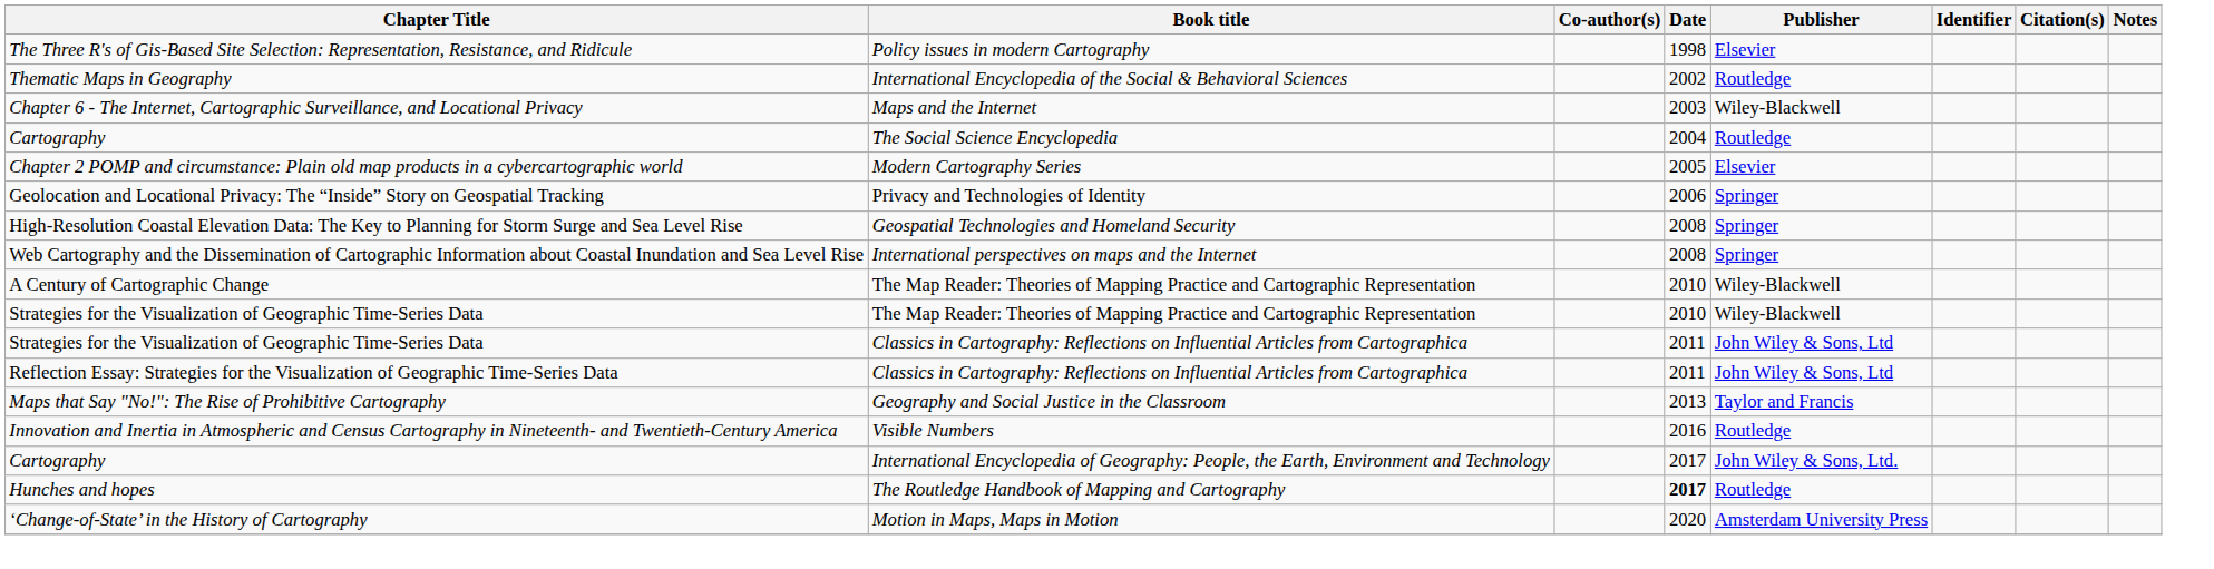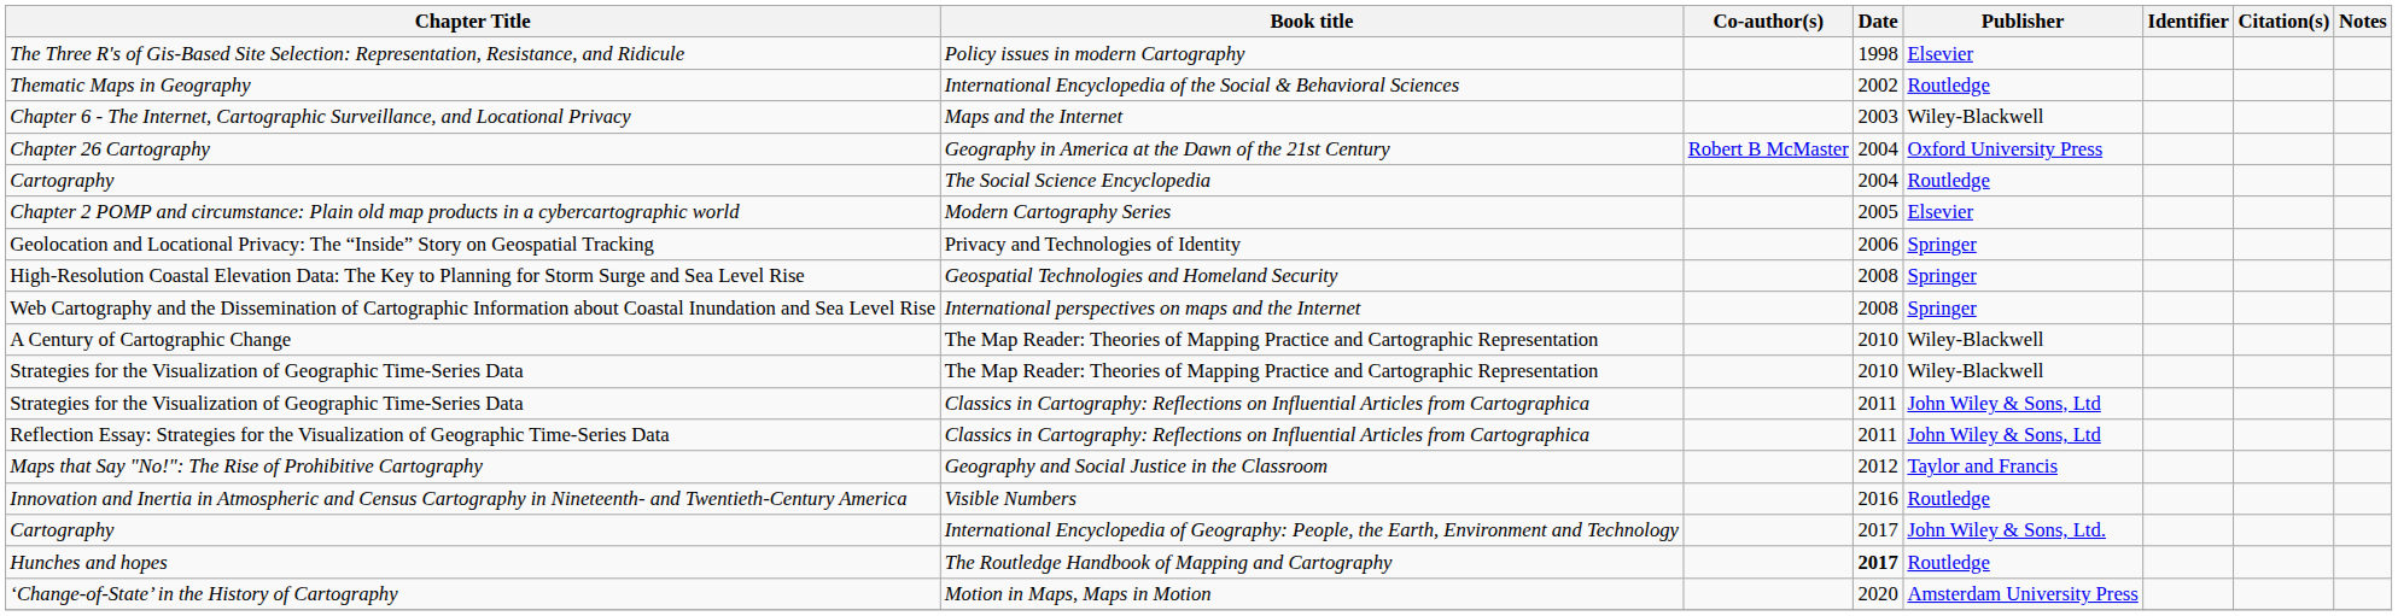 <table class="wikitable collapsible sortable">
 <tr>
 <th style="text-align:center;">Chapter Title</th>
 <th style="text-align:center;">Book title</th>
 <th style="text-align:center;">Co-author(s)</th>
 <th style="text-align:center;">Date</th>
 <th style="text-align:center;">Publisher</th>
 <th style="text-align:center;">Identifier</th>
 <th style="text-align:center;">Citation(s)</th>
 <th style="text-align:center;">Notes</th>
 </tr>
 <tr>
 <td><em>The Three R's of Gis-Based Site Selection: Representation, Resistance, and Ridicule</em></td>
 <td><em>Policy issues in modern Cartography</em></td>
 <td></td>
 <td>1998</td>
 <td><a href='#'>Elsevier</a></td>
 <td></td>
 <td></td>
 <td></td>
 </tr>
 <tr>
 <td><em>Thematic Maps in Geography</em></td>
 <td><em>International Encyclopedia of the Social & Behavioral Sciences</em></td>
 <td></td>
 <td>2002</td>
 <td><a href='#'>Routledge</a></td>
 <td></td>
 <td></td>
 <td></td>
 </tr>
 <tr>
 <td><em>Chapter 6 - The Internet, Cartographic Surveillance, and Locational Privacy</em></td>
 <td><em>Maps and the Internet</em></td>
 <td></td>
 <td>2003</td>
 <td>Wiley-Blackwell</td>
+<td></td>
+<td></td>
+<td></td>
+</tr>
+<tr>
+<td><em>Chapter 26 Cartography</em></td>
+<td><em>Geography in America at the Dawn of the 21st Century</em></td>
+<td><a href='#'>Robert B McMaster</a></td>
+<td>2004</td>
+<td><a href='#'>Oxford University Press</a></td>
 <td></td>
 <td></td>
 <td></td>
 </tr>
 <tr>
 <td><em>Cartography</em></td>
 <td><em>The Social Science Encyclopedia</em></td>
 <td></td>
 <td>2004</td>
 <td><a href='#'>Routledge</a></td>
 <td></td>
 <td></td>
 <td></td>
 </tr>
 <tr>
 <td><em>Chapter 2 POMP and circumstance: Plain old map products in a cybercartographic world</em></td>
 <td><em>Modern Cartography Series</em></td>
 <td></td>
 <td>2005</td>
 <td><a href='#'>Elsevier</a></td>
 <td></td>
 <td></td>
 <td></td>
 </tr>
 <tr>
 <td>Geolocation and Locational Privacy: The “Inside” Story on Geospatial Tracking</td>
 <td>Privacy and Technologies of Identity</td>
 <td></td>
 <td>2006</td>
 <td><a href='#'>Springer</a></td>
 <td></td>
 <td></td>
 <td></td>
 </tr>
 <tr>
 <td>High-Resolution Coastal Elevation Data: The Key to Planning for Storm Surge and Sea Level Rise</td>
 <td><em> Geospatial Technologies and Homeland Security</em></td>
 <td></td>
 <td>2008</td>
 <td><a href='#'>Springer</a></td>
 <td></td>
 <td></td>
 <td></td>
 </tr>
 <tr>
 <td>Web Cartography and the Dissemination of Cartographic Information about Coastal Inundation and Sea Level Rise</td>
 <td><em> International perspectives on maps and the Internet</em></td>
 <td></td>
 <td>2008</td>
 <td><a href='#'>Springer</a></td>
 <td></td>
 <td></td>
 <td></td>
 </tr>
 <tr>
 <td>A Century of Cartographic Change</td>
 <td>The Map Reader: Theories of Mapping Practice and Cartographic Representation</td>
 <td></td>
 <td>2010</td>
 <td>Wiley-Blackwell</td>
 <td></td>
 <td></td>
 <td></td>
 </tr>
 <tr>
 <td>Strategies for the Visualization of Geographic Time-Series Data</td>
 <td>The Map Reader: Theories of Mapping Practice and Cartographic Representation</td>
 <td></td>
 <td>2010</td>
 <td>Wiley-Blackwell</td>
 <td></td>
 <td></td>
 <td></td>
 </tr>
 <tr>
 <td>Strategies for the Visualization of Geographic Time-Series Data</td>
 <td><em>Classics in Cartography: Reflections on Influential Articles from Cartographica</em></td>
 <td></td>
 <td>2011</td>
 <td><a href='#'>John Wiley & Sons, Ltd</a></td>
 <td></td>
 <td></td>
 <td></td>
 </tr>
 <tr>
 <td>Reflection Essay: Strategies for the Visualization of Geographic Time-Series Data</td>
 <td><em>Classics in Cartography: Reflections on Influential Articles from Cartographica</em></td>
 <td></td>
 <td>2011</td>
 <td><a href='#'>John Wiley & Sons, Ltd</a></td>
 <td></td>
 <td></td>
 <td></td>
 </tr>
 <tr>
 <td><em>Maps that Say "No!": The Rise of Prohibitive Cartography</em></td>
 <td><em>Geography and Social Justice in the Classroom</em></td>
 <td></td>
-<td>2013</td>
+<td>2012</td>
 <td><a href='#'>Taylor and Francis</a></td>
 <td></td>
 <td></td>
 <td></td>
 </tr>
 <tr>
 <td><em>Innovation and Inertia in Atmospheric and Census Cartography in Nineteenth- and Twentieth-Century America</em></td>
 <td><em>Visible Numbers</em></td>
 <td></td>
 <td>2016</td>
 <td><a href='#'>Routledge</a></td>
 <td></td>
 <td></td>
 <td></td>
 </tr>
 <tr>
 <td><em>Cartography</em></td>
 <td><em>International Encyclopedia of Geography: People, the Earth, Environment and Technology</em></td>
 <td></td>
 <td>2017</td>
 <td><a href='#'>John Wiley & Sons, Ltd.</a></td>
 <td></td>
 <td></td>
 <td></td>
 </tr>
 <tr>
 <td><em>Hunches and hopes</em></td>
 <td><em>The Routledge Handbook of Mapping and Cartography</em></td>
 <td></td>
 <td><strong>2017</strong></td>
 <td><a href='#'>Routledge</a></td>
 <td></td>
 <td></td>
 <td></td>
 </tr>
 <tr>
 <td><em> ‘Change-of-State’ in the History of Cartography</em></td>
 <td><em>Motion in Maps, Maps in Motion</em></td>
 <td></td>
 <td>2020</td>
 <td><a href='#'>Amsterdam University Press</a></td>
 <td></td>
 <td></td>
 <td></td>
 </tr>
 <tr>
 </tr>
 </table>
